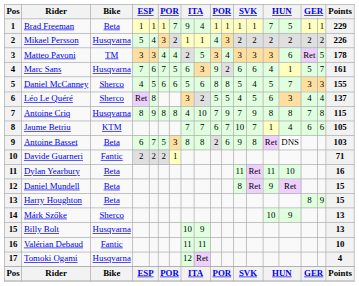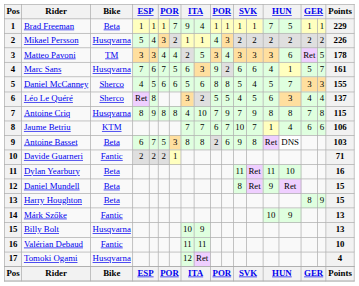 <table class="wikitable" style="font-size: 80%; text-align:center">
 <tr valign="top">
 <th valign="middle">Pos</th>
 <th valign="middle">Rider</th>
 <th valign="middle">Bike</th>
 <th colspan=2><a href='#'>ESP</a><br></th>
 <th colspan=2><a href='#'>POR</a><br></th>
 <th colspan=2><a href='#'>ITA</a><br></th>
 <th colspan=2><a href='#'>POR</a><br></th>
 <th colspan=2><a href='#'>SVK</a><br></th>
 <th colspan=2><a href='#'>HUN</a><br></th>
 <th colspan=2><a href='#'>GER</a><br></th>
 <th valign="middle">Points</th>
 </tr>
 <tr>
 <th>1</th>
 <td align=left> <a href='#'>Brad Freeman</a></td>
 <td><a href='#'>Beta</a></td>
 <td style="background:#ffffbf;">1</td>
 <td style="background:#ffffbf;">1</td>
 <td style="background:#ffffbf;">1</td>
 <td style="background:#dfffdf;">7</td>
 <td style="background:#dfffdf;">9</td>
 <td style="background:#dfffdf;">4</td>
 <td style="background:#ffffbf;">1</td>
 <td style="background:#ffffbf;">1</td>
 <td style="background:#ffffbf;">1</td>
 <td style="background:#ffffbf;">1</td>
 <td style="background:#dfffdf;">7</td>
 <td style="background:#dfffdf;">5</td>
 <td style="background:#ffffbf;">1</td>
 <td style="background:#ffffbf;">1</td>
 <th>229</th>
 </tr>
 <tr>
 <th>2</th>
 <td align=left> <a href='#'>Mikael Persson</a></td>
 <td><a href='#'>Husqvarna</a></td>
 <td style="background:#dfffdf;">5</td>
 <td style="background:#dfffdf;">4</td>
 <td style="background:#ffdf9f;">3</td>
 <td style="background:#dfdfdf;">2</td>
 <td style="background:#ffffbf;">1</td>
 <td style="background:#ffffbf;">1</td>
 <td style="background:#dfffdf;">4</td>
 <td style="background:#ffdf9f;">3</td>
 <td style="background:#dfdfdf;">2</td>
 <td style="background:#dfdfdf;">2</td>
 <td style="background:#dfdfdf;">2</td>
 <td style="background:#dfdfdf;">2</td>
 <td style="background:#dfdfdf;">2</td>
 <td style="background:#dfdfdf;">2</td>
 <th>226</th>
 </tr>
 <tr>
 <th>3</th>
 <td align=left> <a href='#'>Matteo Pavoni</a></td>
 <td><a href='#'>TM</a></td>
 <td style="background:#ffdf9f;">3</td>
 <td style="background:#ffdf9f;">3</td>
 <td style="background:#dfffdf;">4</td>
 <td style="background:#dfffdf;">4</td>
 <td style="background:#dfdfdf;">2</td>
 <td style="background:#dfffdf;">5</td>
 <td style="background:#ffdf9f;">3</td>
 <td style="background:#dfffdf;">4</td>
 <td style="background:#ffdf9f;">3</td>
 <td style="background:#ffdf9f;">3</td>
 <td style="background:#ffdf9f;">3</td>
 <td style="background:#dfffdf;">6</td>
 <td style="background:#efcfff;">Ret</td>
 <td style="background:#dfffdf;">5</td>
 <th>178</th>
 </tr>
 <tr>
 <th>4</th>
 <td align=left> <a href='#'>Marc Sans</a></td>
 <td><a href='#'>Husqvarna</a></td>
 <td style="background:#dfffdf;">7</td>
 <td style="background:#dfffdf;">6</td>
 <td style="background:#dfffdf;">7</td>
 <td style="background:#dfffdf;">5</td>
 <td style="background:#dfffdf;">6</td>
 <td style="background:#ffdf9f;">3</td>
 <td style="background:#dfffdf;">9</td>
 <td style="background:#dfdfdf;">2</td>
 <td style="background:#dfffdf;">6</td>
 <td style="background:#dfffdf;">6</td>
 <td style="background:#dfffdf;">4</td>
 <td style="background:#ffffbf;">1</td>
 <td style="background:#dfffdf;">5</td>
 <td style="background:#dfffdf;">7</td>
 <th>161</th>
 </tr>
 <tr>
 <th>5</th>
 <td align=left> <a href='#'>Daniel McCanney</a></td>
 <td><a href='#'>Sherco</a></td>
 <td style="background:#dfffdf;">4</td>
 <td style="background:#dfffdf;">5</td>
 <td style="background:#dfffdf;">6</td>
 <td style="background:#dfffdf;">6</td>
 <td style="background:#dfffdf;">5</td>
 <td style="background:#dfffdf;">6</td>
 <td style="background:#dfffdf;">8</td>
 <td style="background:#dfffdf;">8</td>
 <td style="background:#dfffdf;">5</td>
 <td style="background:#dfffdf;">4</td>
 <td style="background:#dfffdf;">5</td>
 <td style="background:#dfffdf;">7</td>
 <td style="background:#ffdf9f;">3</td>
 <td style="background:#ffdf9f;">3</td>
 <th>155</th>
 </tr>
 <tr>
 <th>6</th>
 <td align=left> <a href='#'>Léo Le Quéré</a></td>
 <td><a href='#'>Sherco</a></td>
 <td style="background:#efcfff;">Ret</td>
 <td style="background:#dfffdf;">8</td>
 <td></td>
 <td></td>
 <td style="background:#ffdf9f;">3</td>
 <td style="background:#dfdfdf;">2</td>
 <td style="background:#dfffdf;">5</td>
 <td style="background:#dfffdf;">5</td>
 <td style="background:#dfffdf;">4</td>
 <td style="background:#dfffdf;">5</td>
 <td style="background:#dfffdf;">6</td>
 <td style="background:#ffdf9f;">3</td>
 <td style="background:#dfffdf;">4</td>
 <td style="background:#dfffdf;">4</td>
 <th>137</th>
 </tr>
 <tr>
 <th>7</th>
 <td align=left> <a href='#'>Antoine Criq</a></td>
 <td><a href='#'>Husqvarna</a></td>
 <td style="background:#dfffdf;">8</td>
 <td style="background:#dfffdf;">9</td>
 <td style="background:#dfffdf;">8</td>
 <td style="background:#dfffdf;">8</td>
 <td style="background:#dfffdf;">4</td>
 <td style="background:#dfffdf;">10</td>
 <td style="background:#dfffdf;">7</td>
 <td style="background:#dfffdf;">9</td>
 <td style="background:#dfffdf;">7</td>
 <td style="background:#dfffdf;">9</td>
 <td style="background:#dfffdf;">8</td>
 <td style="background:#dfffdf;">8</td>
 <td style="background:#dfffdf;">7</td>
 <td style="background:#dfffdf;">8</td>
 <th>115</th>
 </tr>
 <tr>
 <th>8</th>
 <td align=left> <a href='#'>Jaume Betriu</a></td>
 <td><a href='#'>KTM</a></td>
 <td></td>
 <td></td>
 <td></td>
 <td></td>
 <td style="background:#dfffdf;">7</td>
 <td style="background:#dfffdf;">7</td>
 <td style="background:#dfffdf;">6</td>
 <td style="background:#dfffdf;">7</td>
 <td style="background:#dfffdf;">10</td>
 <td style="background:#dfffdf;">7</td>
 <td style="background:#ffffbf;">1</td>
 <td style="background:#dfffdf;">4</td>
 <td style="background:#dfffdf;">6</td>
 <td style="background:#dfffdf;">6</td>
-<th>105</th>
+<th>106</th>
 </tr>
 <tr>
 <th>9</th>
 <td align=left> <a href='#'>Antoine Basset</a></td>
 <td><a href='#'>Beta</a></td>
 <td style="background:#dfffdf;">6</td>
 <td style="background:#dfffdf;">7</td>
 <td style="background:#dfffdf;">5</td>
 <td style="background:#ffdf9f;">3</td>
 <td style="background:#dfffdf;">8</td>
 <td style="background:#dfffdf;">8</td>
 <td style="background:#dfdfdf;">2</td>
 <td style="background:#dfffdf;">6</td>
 <td style="background:#dfffdf;">9</td>
 <td style="background:#dfffdf;">8</td>
 <td style="background:#efcfff;">Ret</td>
 <td style="background:#ffffff;">DNS</td>
 <td></td>
 <td></td>
 <th>103</th>
 </tr>
 <tr>
 <th>10</th>
 <td align=left> <a href='#'>Davide Guarneri</a></td>
 <td><a href='#'>Fantic</a></td>
 <td style="background:#dfdfdf;">2</td>
 <td style="background:#dfdfdf;">2</td>
 <td style="background:#dfdfdf;">2</td>
 <td style="background:#ffffbf;">1</td>
 <td></td>
 <td></td>
 <td></td>
 <td></td>
 <td></td>
 <td></td>
 <td></td>
 <td></td>
 <td></td>
 <td></td>
 <th>71</th>
 </tr>
 <tr>
 <th>11</th>
 <td align=left> <a href='#'>Dylan Yearbury</a></td>
 <td><a href='#'>Beta</a></td>
 <td></td>
 <td></td>
 <td></td>
 <td></td>
 <td></td>
 <td></td>
 <td></td>
 <td></td>
 <td style="background:#dfffdf;">11</td>
 <td style="background:#efcfff;">Ret</td>
 <td style="background:#dfffdf;">11</td>
 <td style="background:#dfffdf;">10</td>
 <td></td>
 <td></td>
 <th>16</th>
 </tr>
 <tr>
 <th>12</th>
 <td align=left> <a href='#'>Daniel Mundell</a></td>
 <td><a href='#'>Beta</a></td>
 <td></td>
 <td></td>
 <td></td>
 <td></td>
 <td></td>
 <td></td>
 <td></td>
 <td></td>
 <td style="background:#dfffdf;">8</td>
 <td style="background:#efcfff;">Ret</td>
 <td style="background:#dfffdf;">9</td>
 <td style="background:#efcfff;">Ret</td>
 <td></td>
 <td></td>
 <th>15</th>
 </tr>
 <tr>
 <th>13</th>
 <td align=left> <a href='#'>Harry Houghton</a></td>
 <td><a href='#'>Beta</a></td>
 <td></td>
 <td></td>
 <td></td>
 <td></td>
 <td></td>
 <td></td>
 <td></td>
 <td></td>
 <td></td>
 <td></td>
 <td></td>
 <td></td>
 <td style="background:#dfffdf;">8</td>
 <td style="background:#dfffdf;">9</td>
 <th>15</th>
 </tr>
 <tr>
 <th>14</th>
 <td align=left> <a href='#'>Márk Szőke</a></td>
-<td><a href='#'>Sherco</a></td>
+<td><a href='#'>Fantic</a></td>
 <td></td>
 <td></td>
 <td></td>
 <td></td>
 <td></td>
 <td></td>
 <td></td>
 <td></td>
 <td></td>
 <td></td>
 <td style="background:#dfffdf;">10</td>
 <td style="background:#dfffdf;">9</td>
 <td></td>
 <td></td>
 <th>13</th>
 </tr>
 <tr>
 <th>15</th>
 <td align=left> <a href='#'>Billy Bolt</a></td>
 <td><a href='#'>Husqvarna</a></td>
 <td></td>
 <td></td>
 <td></td>
 <td></td>
 <td style="background:#dfffdf;">10</td>
 <td style="background:#dfffdf;">9</td>
 <td></td>
 <td></td>
 <td></td>
 <td></td>
 <td></td>
 <td></td>
 <td></td>
 <td></td>
 <th>13</th>
 </tr>
 <tr>
 <th>16</th>
 <td align=left> <a href='#'>Valérian Debaud</a></td>
 <td><a href='#'>Fantic</a></td>
 <td></td>
 <td></td>
 <td></td>
 <td></td>
 <td style="background:#dfffdf;">11</td>
 <td style="background:#dfffdf;">11</td>
 <td></td>
 <td></td>
 <td></td>
 <td></td>
 <td></td>
 <td></td>
 <td></td>
 <td></td>
 <th>10</th>
 </tr>
 <tr>
 <th>17</th>
 <td align=left> <a href='#'>Tomoki Ogami</a></td>
 <td><a href='#'>Husqvarna</a></td>
 <td></td>
 <td></td>
 <td></td>
 <td></td>
 <td style="background:#dfffdf;">12</td>
 <td style="background:#efcfff;">Ret</td>
 <td></td>
 <td></td>
 <td></td>
 <td></td>
 <td></td>
 <td></td>
 <td></td>
 <td></td>
 <th>4</th>
 </tr>
 <tr>
 </tr>
 <tr valign="top">
 <th valign="middle">Pos</th>
 <th valign="middle">Rider</th>
 <th valign="middle">Bike</th>
 <th colspan=2><a href='#'>ESP</a><br></th>
 <th colspan=2><a href='#'>POR</a><br></th>
 <th colspan=2><a href='#'>ITA</a><br></th>
 <th colspan=2><a href='#'>POR</a><br></th>
 <th colspan=2><a href='#'>SVK</a><br></th>
 <th colspan=2><a href='#'>HUN</a><br></th>
 <th colspan=2><a href='#'>GER</a><br></th>
 <th valign="middle">Points</th>
 </tr>
 <tr>
 </tr>
 </table>
